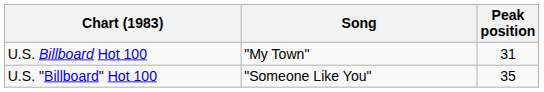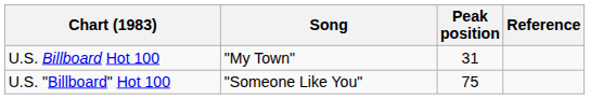 <table class="wikitable sortable">
 <tr>
 <th style="width: 200pt;">Chart (1983)</th>
 <th style="width: 200pt;">Song</th>
 <th style="width: 40pt;">Peak<br>position</th>
+<th style="width: 40pt;">Reference</th>
 </tr>
 <tr>
 <td>U.S. <em><a href='#'>Billboard</a></em> <a href='#'>Hot 100</a></td>
 <td>"My Town"</td>
 <td align="center">31</td>
+<td></td>
 </tr>
 <tr>
 <td>U.S. "<a href='#'>Billboard</a>" <a href='#'>Hot 100</a></td>
 <td>"Someone Like You"</td>
-<td align="center">35</td>
+<td align="center">75</td>
+<td></td>
 </tr>
 </table>
